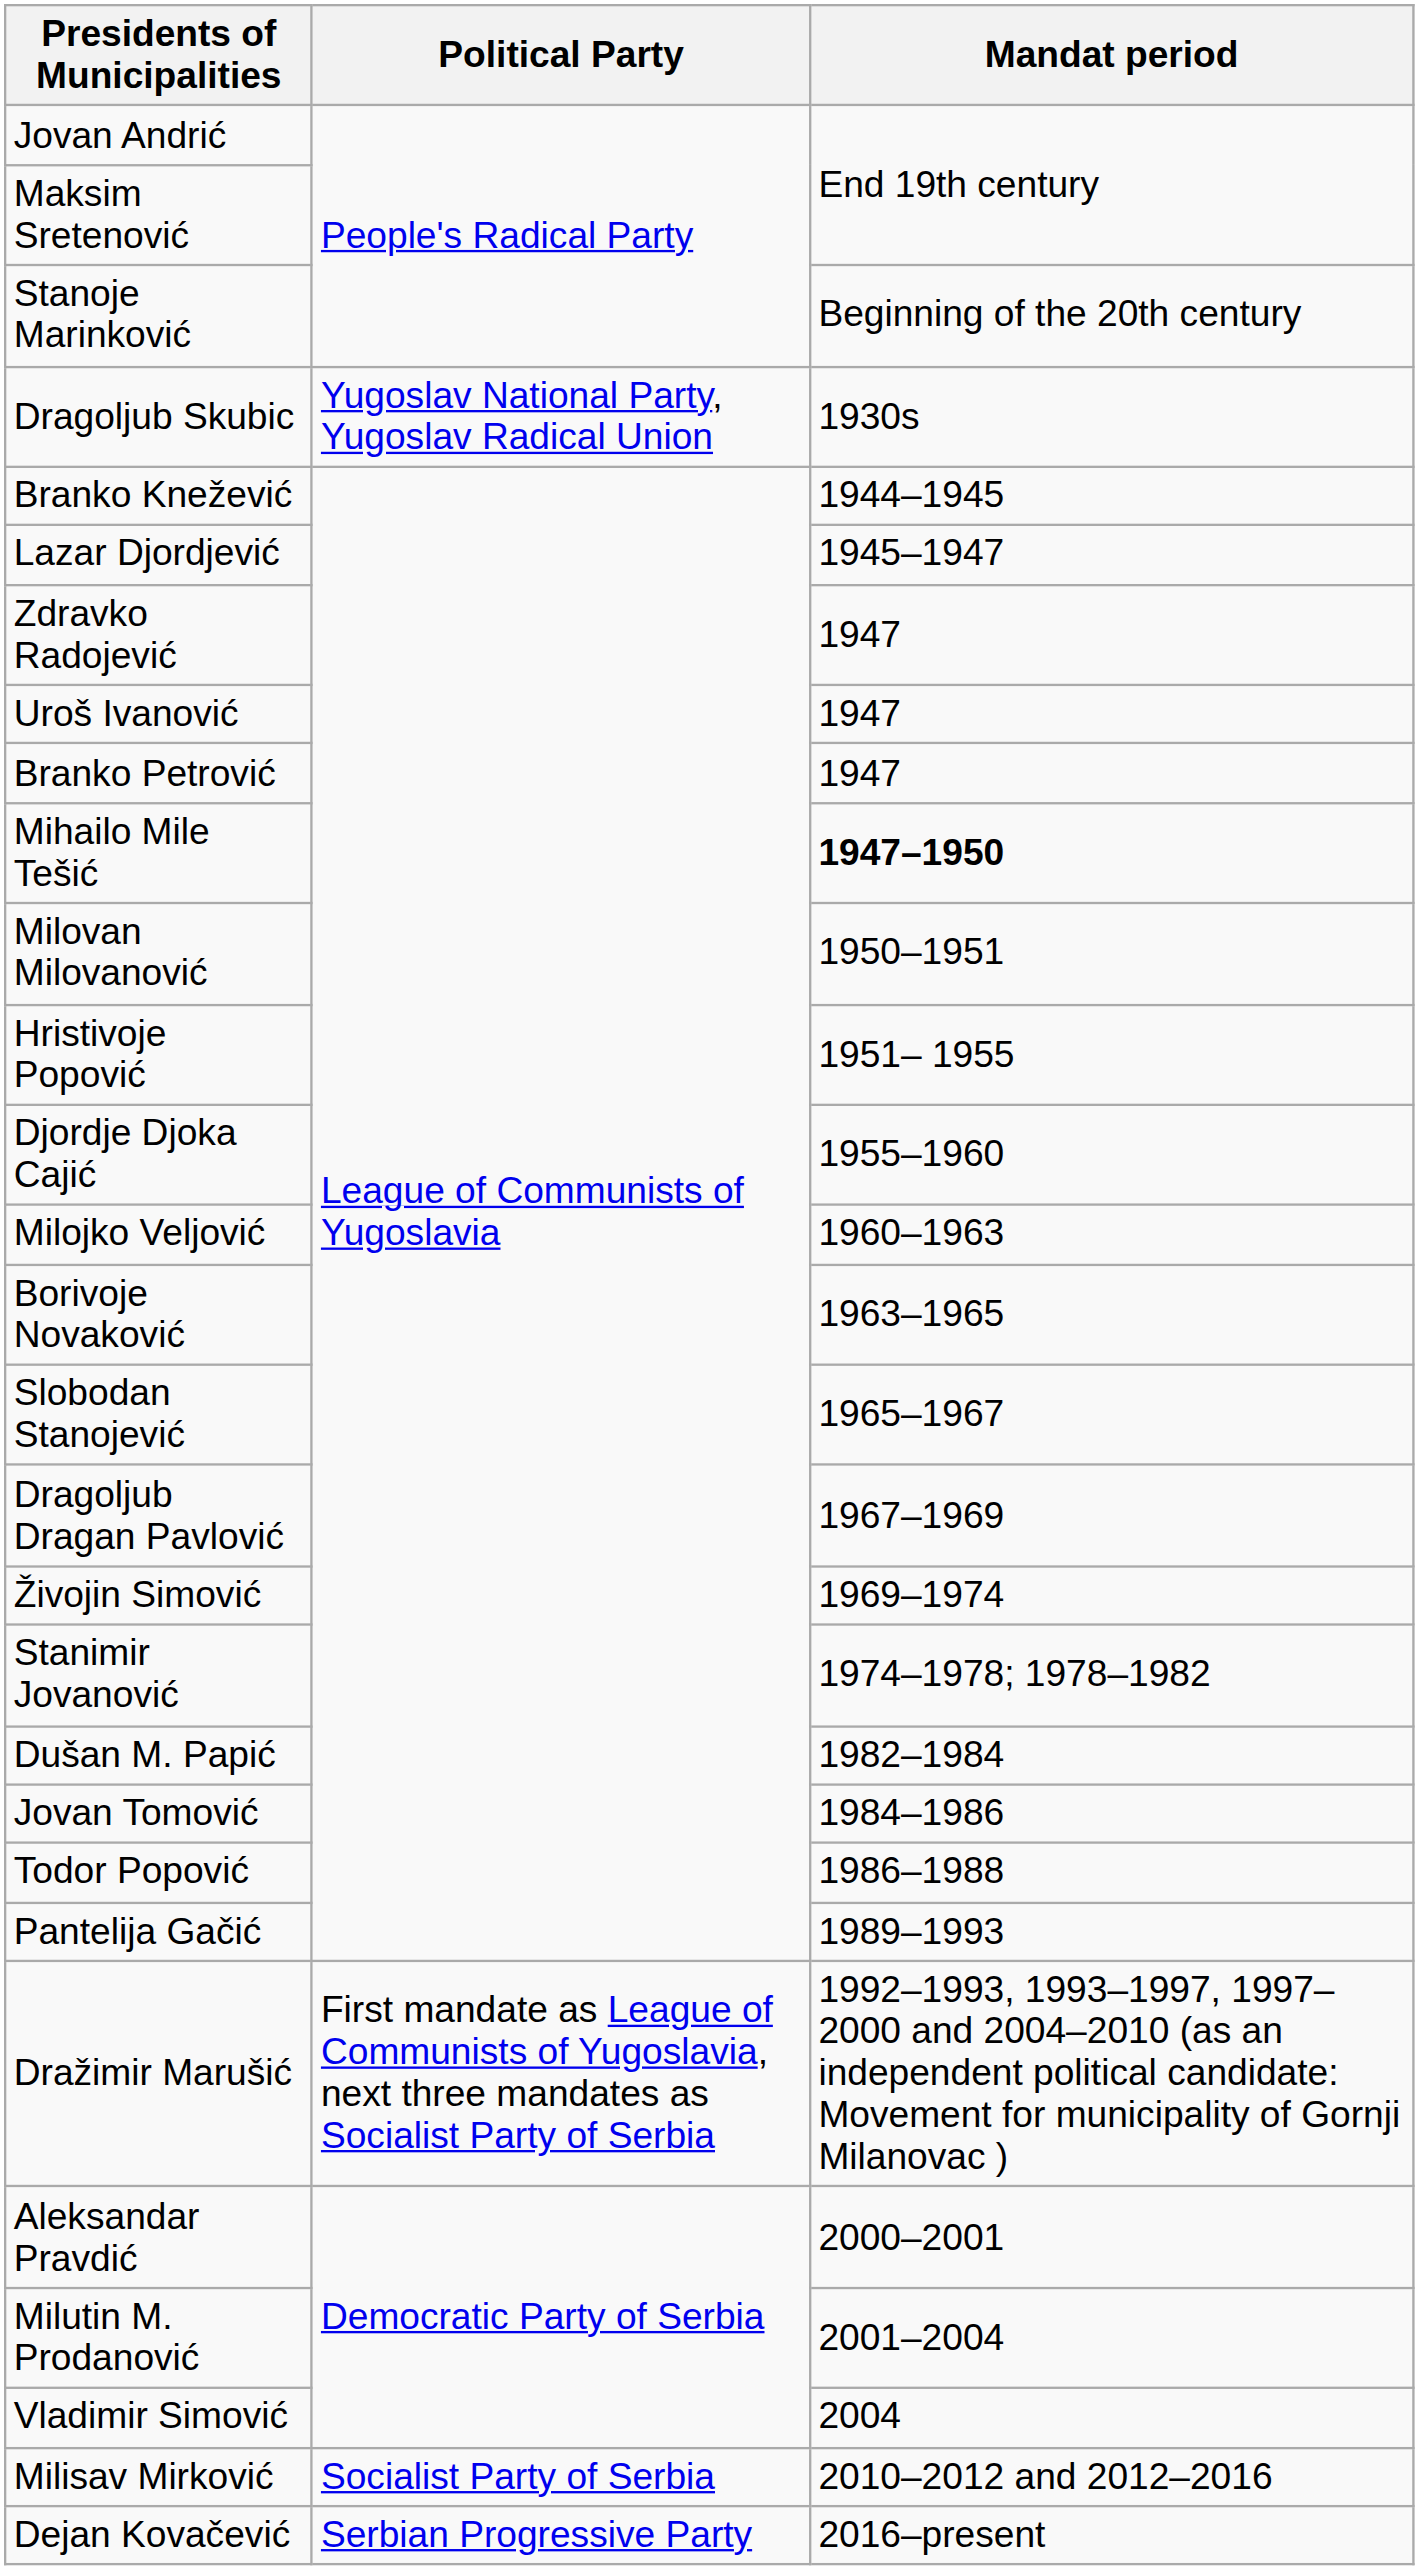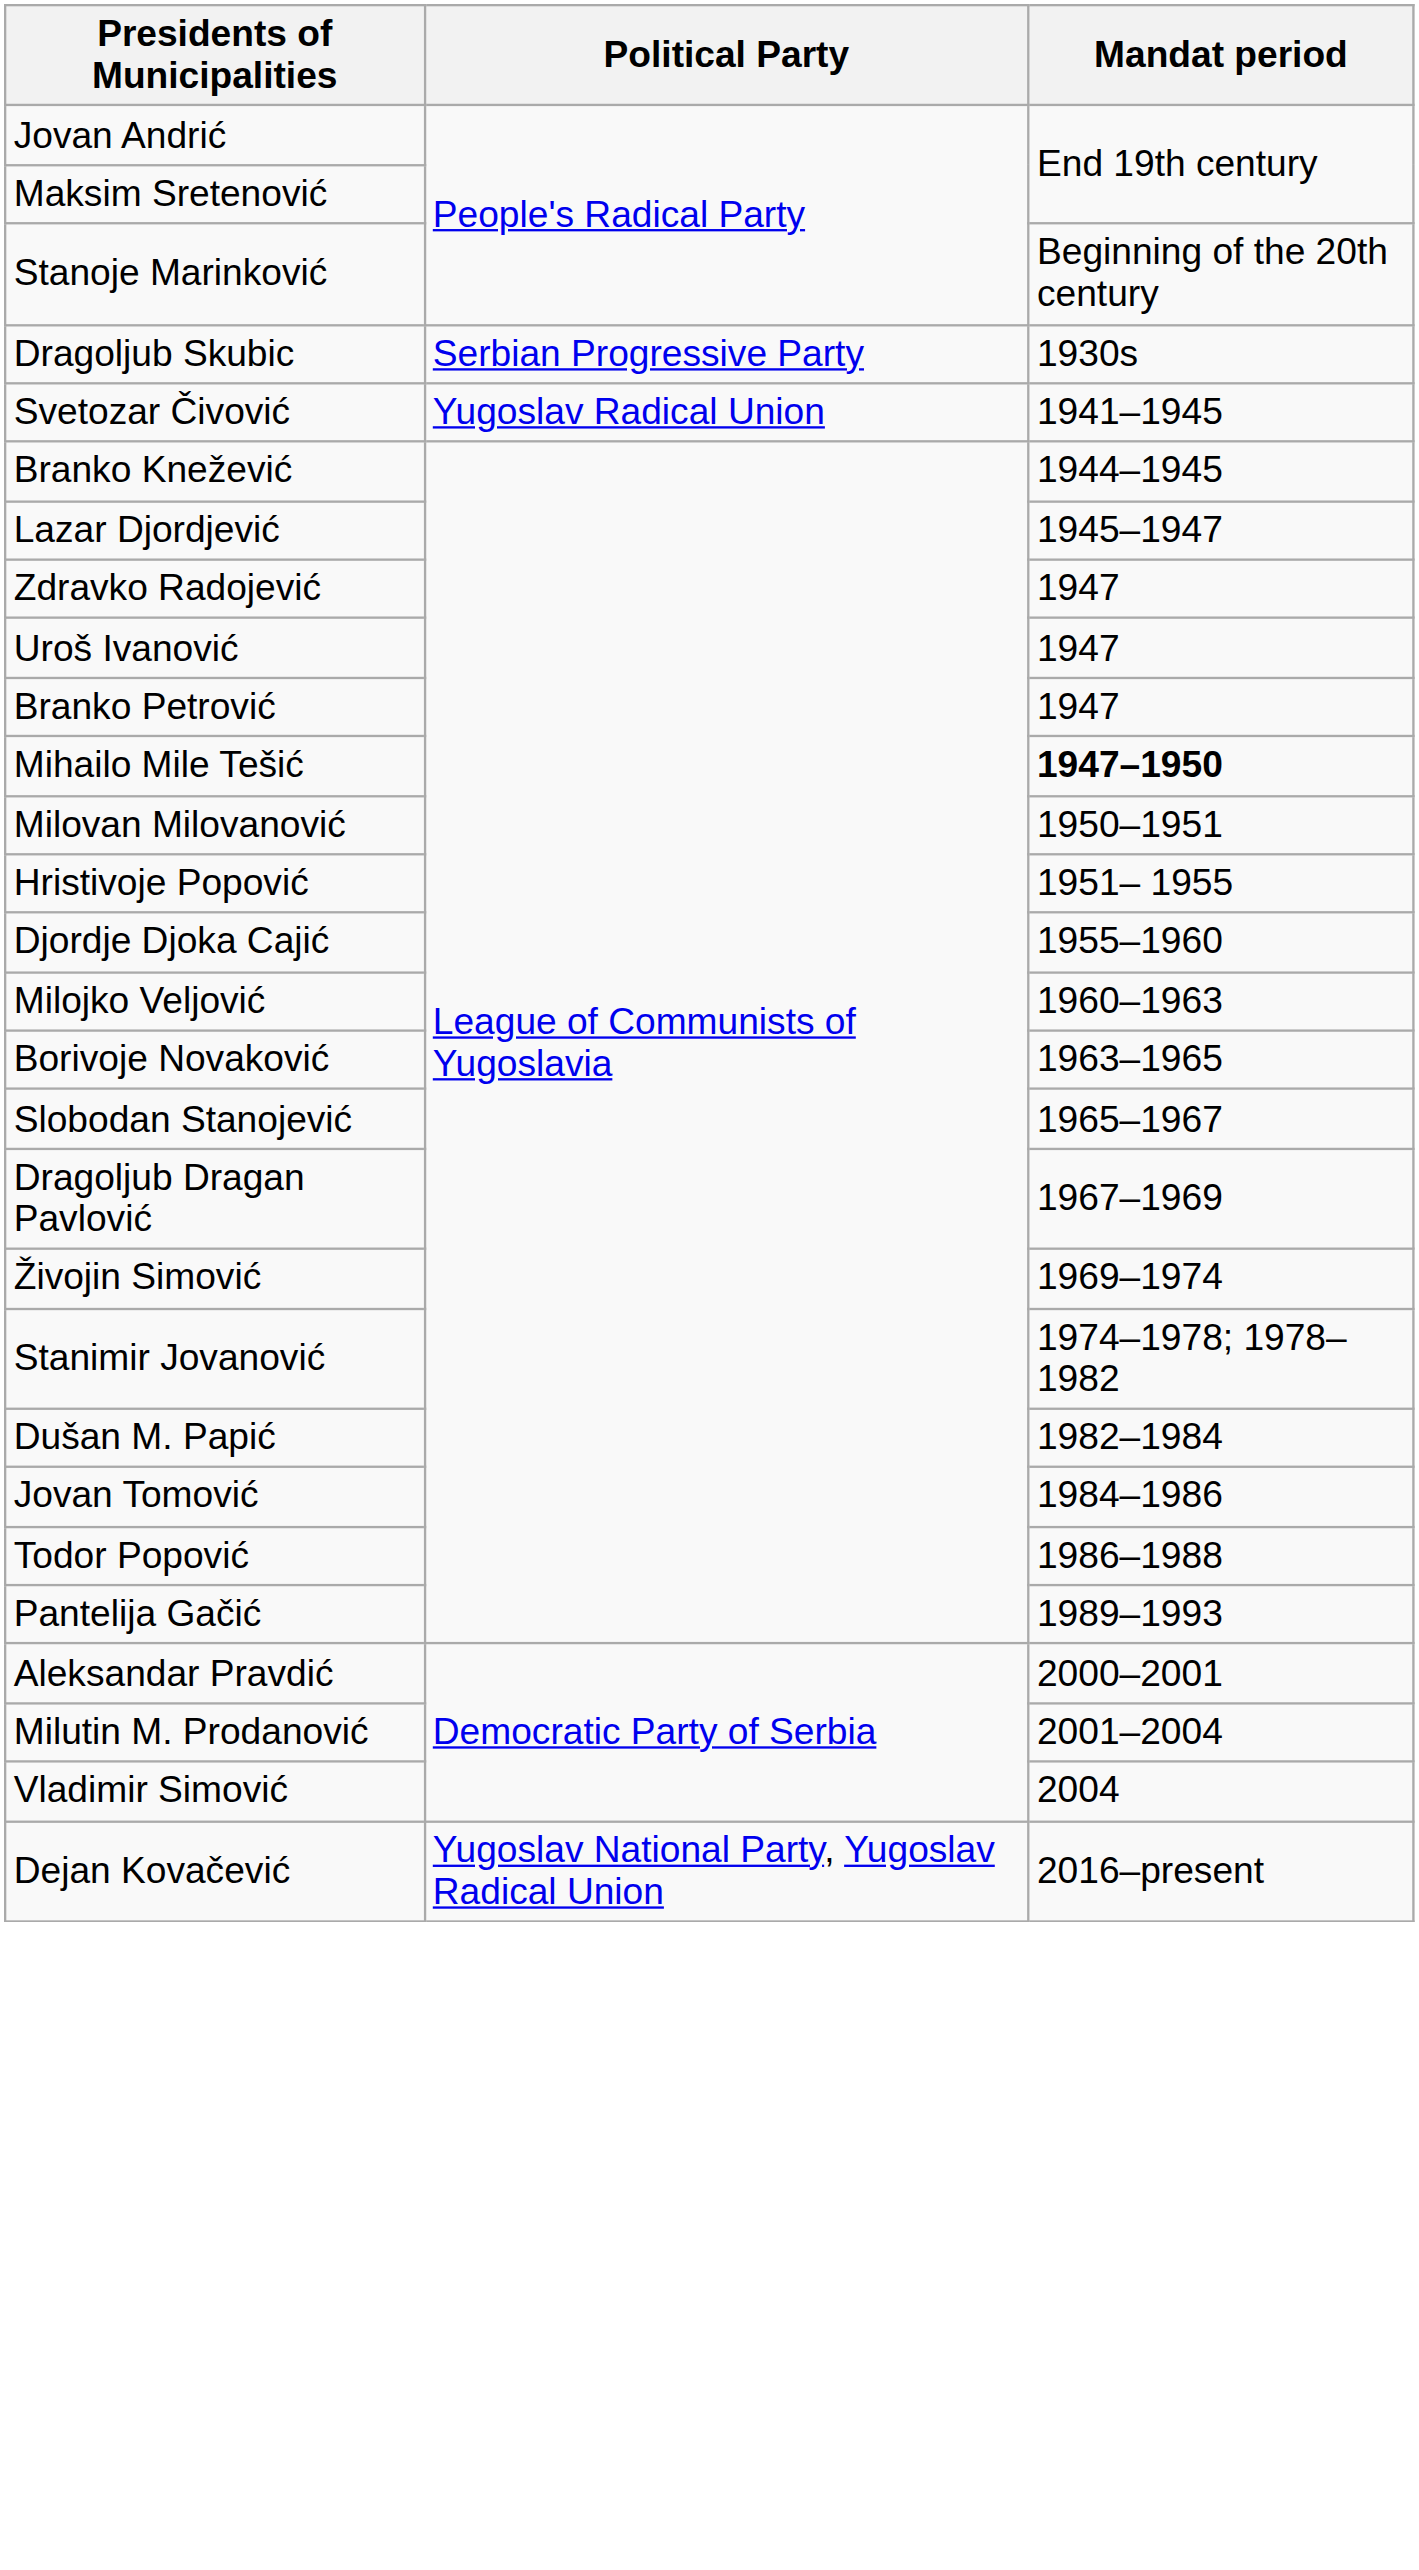 <table class="wikitable">
 <tr>
 <th>Presidents of Municipalities</th>
 <th>Political Party</th>
 <th>Mandat period</th>
 </tr>
 <tr>
 <td>Jovan Andrić</td>
 <td rowspan=3><a href='#'>People's Radical Party</a></td>
 <td rowspan=2>End 19th century</td>
 </tr>
 <tr>
 <td>Maksim Sretenović</td>
 </tr>
 <tr>
 <td>Stanoje Marinković</td>
 <td>Beginning of the 20th century</td>
 </tr>
 <tr>
 <td>Dragoljub Skubic</td>
-<td><a href='#'>Yugoslav National Party</a>, <a href='#'>Yugoslav Radical Union</a></td>
+<td><a href='#'>Serbian Progressive Party</a></td>
 <td>1930s</td>
+</tr>
+<tr>
+<td>Svetozar Čivović</td>
+<td><a href='#'>Yugoslav Radical Union</a></td>
+<td>1941–1945</td>
 </tr>
 <tr>
 <td>Branko Knežević</td>
 <td rowspan=19><a href='#'>League of Communists of Yugoslavia</a></td>
 <td>1944–1945</td>
 </tr>
 <tr>
 <td>Lazar Djordjević</td>
 <td>1945–1947</td>
 </tr>
 <tr>
 <td>Zdravko Radojević</td>
 <td>1947</td>
 </tr>
 <tr>
 <td>Uroš Ivanović</td>
 <td>1947</td>
 </tr>
 <tr>
 <td>Branko Petrović</td>
 <td>1947</td>
 </tr>
 <tr>
 <td>Mihailo Mile Tešić</td>
 <td><strong>1947–1950</strong></td>
 </tr>
 <tr>
 <td>Milovan Milovanović</td>
 <td>1950–1951</td>
 </tr>
 <tr>
 <td>Hristivoje Popović</td>
 <td>1951– 1955</td>
 </tr>
 <tr>
 <td>Djordje Djoka Cajić</td>
 <td>1955–1960</td>
 </tr>
 <tr>
 <td>Milojko Veljović</td>
 <td>1960–1963</td>
 </tr>
 <tr>
 <td>Borivoje Novaković</td>
 <td>1963–1965</td>
 </tr>
 <tr>
 <td>Slobodan Stanojević</td>
 <td>1965–1967</td>
 </tr>
 <tr>
 <td>Dragoljub Dragan Pavlović</td>
 <td>1967–1969</td>
 </tr>
 <tr>
 <td>Živojin Simović</td>
 <td>1969–1974</td>
 </tr>
 <tr>
 <td>Stanimir Jovanović</td>
 <td>1974–1978; 1978–1982</td>
 </tr>
 <tr>
 <td>Dušan M. Papić</td>
 <td>1982–1984</td>
 </tr>
 <tr>
 <td>Jovan Tomović</td>
 <td>1984–1986</td>
 </tr>
 <tr>
 <td>Todor Popović</td>
 <td>1986–1988</td>
 </tr>
 <tr>
 <td>Pantelija Gačić</td>
 <td>1989–1993</td>
 </tr>
 <tr>
-<td>Dražimir Marušić</td>
-<td>First mandate as <a href='#'>League of Communists of Yugoslavia</a>, next three mandates as <a href='#'>Socialist Party of Serbia</a></td>
-<td>1992–1993, 1993–1997, 1997–2000 and 2004–2010 (as an independent political candidate: Movement for municipality of Gornji Milanovac )</td>
-</tr>
-<tr>
 <td>Aleksandar Pravdić</td>
 <td rowspan=3><a href='#'>Democratic Party of Serbia</a></td>
 <td>2000–2001</td>
 </tr>
 <tr>
 <td>Milutin M. Prodanović</td>
 <td>2001–2004</td>
 </tr>
 <tr>
 <td>Vladimir Simović</td>
 <td>2004</td>
 </tr>
 <tr>
-<td>Milisav Mirković</td>
-<td><a href='#'>Socialist Party of Serbia</a></td>
-<td>2010–2012 and 2012–2016</td>
-</tr>
-<tr>
 <td>Dejan Kovačević</td>
-<td><a href='#'>Serbian Progressive Party</a></td>
+<td><a href='#'>Yugoslav National Party</a>, <a href='#'>Yugoslav Radical Union</a></td>
 <td>2016–present</td>
 </tr>
 </table>
